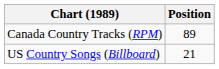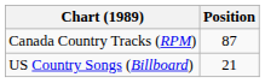 <table class="wikitable sortable">
 <tr>
 <th scope="col">Chart (1989)</th>
 <th scope="col">Position</th>
 </tr>
 <tr>
 <td>Canada Country Tracks (<em><a href='#'>RPM</a></em>)</td>
-<td align="center">89</td>
+<td align="center">87</td>
 </tr>
 <tr>
 <td>US <a href='#'>Country Songs</a> (<em><a href='#'>Billboard</a></em>)</td>
 <td align="center">21</td>
 </tr>
 </table>
